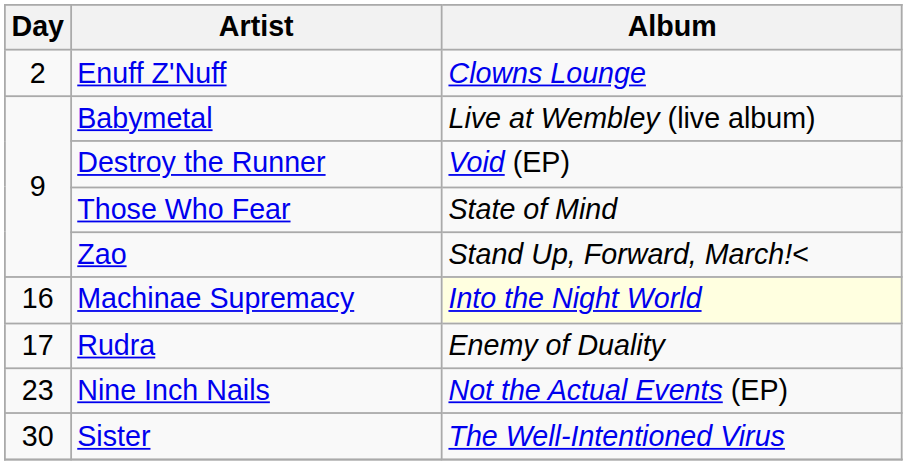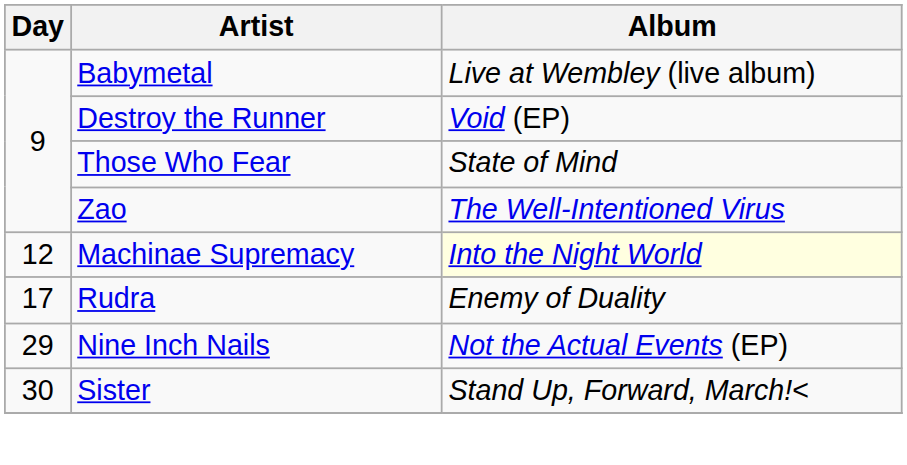 <table class="wikitable">
 <tr>
 <th style="width:20px;">Day</th>
 <th style="width:200px;">Artist</th>
 <th style="width:250px;">Album</th>
-</tr>
-<tr>
-<td style="text-align:center;">2</td>
-<td><a href='#'>Enuff Z'Nuff</a></td>
-<td><em><a href='#'>Clowns Lounge</a></em></td>
 </tr>
 <tr>
 <td style="text-align:center;" rowspan="4">9</td>
 <td><a href='#'>Babymetal</a></td>
 <td><em>Live at Wembley</em> (live album)</td>
 </tr>
 <tr>
 <td><a href='#'>Destroy the Runner</a></td>
 <td><em><a href='#'>Void</a></em> (EP)</td>
 </tr>
 <tr>
 <td><a href='#'>Those Who Fear</a></td>
 <td><em>State of Mind</em></td>
 </tr>
 <tr>
 <td><a href='#'>Zao</a></td>
-<td><em>Stand Up, Forward, March!</em><</td>
+<td><em><a href='#'>The Well-Intentioned Virus</a></em></td>
 </tr>
 <tr>
-<td style="text-align:center;">16</td>
+<td style="text-align:center;">12</td>
 <td><a href='#'>Machinae Supremacy</a></td>
 <td style="background: lightyellow;"><em><a href='#'>Into the Night World</a></em></td>
 </tr>
 <tr>
 <td style="text-align:center;">17</td>
 <td><a href='#'>Rudra</a></td>
 <td><em>Enemy of Duality</em></td>
 </tr>
 <tr>
-<td style="text-align:center;">23</td>
+<td style="text-align:center;">29</td>
 <td><a href='#'>Nine Inch Nails</a></td>
 <td><em><a href='#'>Not the Actual Events</a></em> (EP)</td>
 </tr>
 <tr>
 <td style="text-align:center;">30</td>
 <td><a href='#'>Sister</a></td>
-<td><em><a href='#'>The Well-Intentioned Virus</a></em></td>
+<td><em>Stand Up, Forward, March!</em><</td>
 </tr>
 <tr>
 </tr>
 </table>
